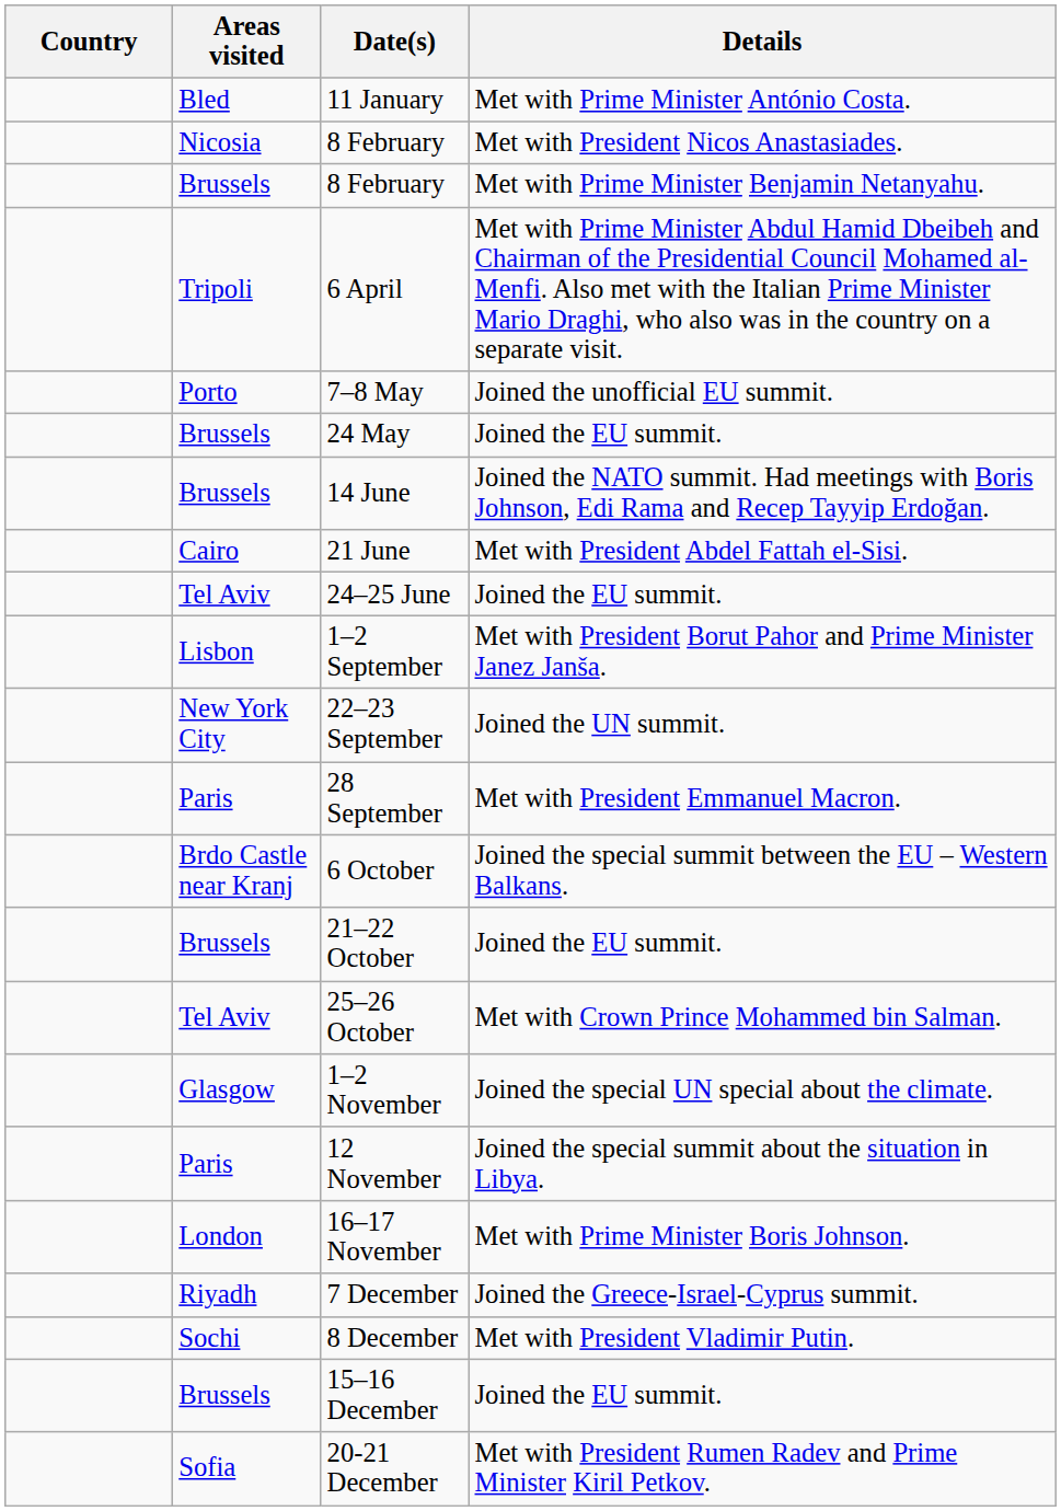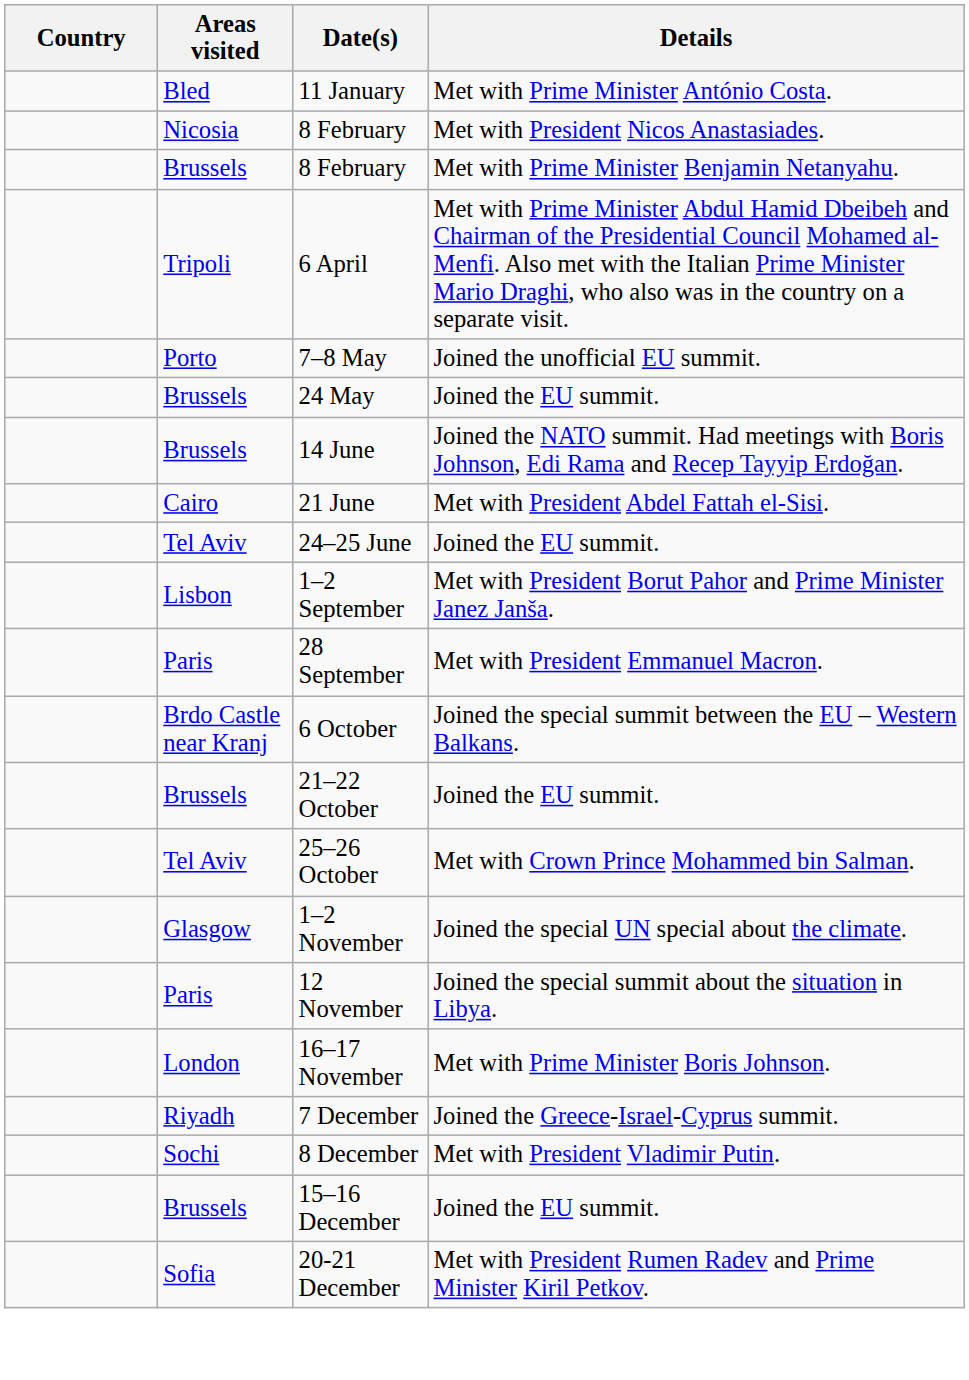 <table class="wikitable sortable outercollapse" style="margin: 1em auto 1em auto">
 <tr>
 <th width="120">Country</th>
 <th width="100">Areas visited</th>
 <th width="90">Date(s)</th>
 <th style="width:550px;" class="unsortable">Details</th>
 </tr>
 <tr>
 <td></td>
 <td><a href='#'>Bled</a></td>
 <td>11 January</td>
 <td>Met with <a href='#'>Prime Minister</a> <a href='#'>António Costa</a>.</td>
 </tr>
 <tr>
 <td></td>
 <td><a href='#'>Nicosia</a></td>
 <td>8 February</td>
 <td>Met with <a href='#'>President</a> <a href='#'>Nicos Anastasiades</a>.</td>
 </tr>
 <tr>
 <td></td>
 <td><a href='#'>Brussels</a></td>
 <td>8 February</td>
 <td>Met with <a href='#'>Prime Minister</a> <a href='#'>Benjamin Netanyahu</a>.</td>
 </tr>
 <tr>
 <td></td>
 <td><a href='#'>Tripoli</a></td>
 <td>6 April</td>
 <td>Met with <a href='#'>Prime Minister</a> <a href='#'>Abdul Hamid Dbeibeh</a> and <a href='#'>Chairman of the Presidential Council</a> <a href='#'>Mohamed al-Menfi</a>. Also met with the Italian <a href='#'>Prime Minister</a> <a href='#'>Mario Draghi</a>, who also was in the country on a separate visit.</td>
 </tr>
 <tr>
 <td></td>
 <td><a href='#'>Porto</a></td>
 <td>7–8 May</td>
 <td>Joined the unofficial <a href='#'>EU</a> summit.</td>
 </tr>
 <tr>
 <td></td>
 <td><a href='#'>Brussels</a></td>
 <td>24 May</td>
 <td>Joined the <a href='#'>EU</a> summit.</td>
 </tr>
 <tr>
 <td></td>
 <td><a href='#'>Brussels</a></td>
 <td>14 June</td>
 <td>Joined the <a href='#'>NATO</a> summit. Had meetings with <a href='#'>Boris Johnson</a>, <a href='#'>Edi Rama</a> and <a href='#'>Recep Tayyip Erdoğan</a>.</td>
 </tr>
 <tr>
 <td></td>
 <td><a href='#'>Cairo</a></td>
 <td>21 June</td>
 <td>Met with <a href='#'>President</a> <a href='#'>Abdel Fattah el-Sisi</a>.</td>
 </tr>
 <tr>
 <td></td>
 <td><a href='#'>Tel Aviv</a></td>
 <td>24–25 June</td>
 <td>Joined the <a href='#'>EU</a> summit.</td>
 </tr>
 <tr>
 <td></td>
 <td><a href='#'>Lisbon</a></td>
 <td>1–2 September</td>
 <td>Met with <a href='#'>President</a> <a href='#'>Borut Pahor</a> and <a href='#'>Prime Minister</a> <a href='#'>Janez Janša</a>.</td>
 </tr>
 <tr>
 <td></td>
-<td><a href='#'>New York City</a></td>
-<td>22–23 September</td>
-<td>Joined the <a href='#'>UN</a> summit.</td>
-</tr>
-<tr>
-<td></td>
 <td><a href='#'>Paris</a></td>
 <td>28 September</td>
 <td>Met with <a href='#'>President</a> <a href='#'>Emmanuel Macron</a>.</td>
 </tr>
 <tr>
 <td></td>
 <td><a href='#'>Brdo Castle near Kranj</a></td>
 <td>6 October</td>
 <td>Joined the special summit between the <a href='#'>EU</a> – <a href='#'>Western Balkans</a>.</td>
 </tr>
 <tr>
 <td></td>
 <td><a href='#'>Brussels</a></td>
 <td>21–22 October</td>
 <td>Joined the <a href='#'>EU</a> summit.</td>
 </tr>
 <tr>
 <td></td>
 <td><a href='#'>Tel Aviv</a></td>
 <td>25–26 October</td>
 <td>Met with <a href='#'>Crown Prince</a> <a href='#'>Mohammed bin Salman</a>.</td>
 </tr>
 <tr>
 <td></td>
 <td><a href='#'>Glasgow</a></td>
 <td>1–2 November</td>
 <td>Joined the special <a href='#'>UN</a> special about <a href='#'>the climate</a>.</td>
 </tr>
 <tr>
 <td></td>
 <td><a href='#'>Paris</a></td>
 <td>12 November</td>
 <td>Joined the special summit about the <a href='#'>situation</a> in <a href='#'>Libya</a>.</td>
 </tr>
 <tr>
 <td></td>
 <td><a href='#'>London</a></td>
 <td>16–17 November</td>
 <td>Met with <a href='#'>Prime Minister</a> <a href='#'>Boris Johnson</a>.</td>
 </tr>
 <tr>
 <td></td>
 <td><a href='#'>Riyadh</a></td>
 <td>7 December</td>
 <td>Joined the <a href='#'>Greece</a>-<a href='#'>Israel</a>-<a href='#'>Cyprus</a> summit.</td>
 </tr>
 <tr>
 <td></td>
 <td><a href='#'>Sochi</a></td>
 <td>8 December</td>
 <td>Met with <a href='#'>President</a> <a href='#'>Vladimir Putin</a>.</td>
 </tr>
 <tr>
 <td></td>
 <td><a href='#'>Brussels</a></td>
 <td>15–16 December</td>
 <td>Joined the <a href='#'>EU</a> summit.</td>
 </tr>
 <tr>
 <td></td>
 <td><a href='#'>Sofia</a></td>
 <td>20-21 December</td>
 <td>Met with <a href='#'>President</a> <a href='#'>Rumen Radev</a> and <a href='#'>Prime Minister</a> <a href='#'>Kiril Petkov</a>.</td>
 </tr>
 </table>
